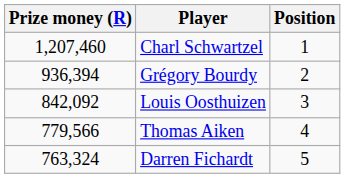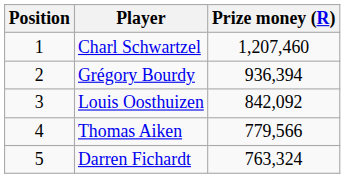 <table class=wikitable>
 <tr>
+<th>Position</th>
+<th>Player</th>
 <th>Prize money (<a href='#'>R</a>)</th>
-<th>Player</th>
-<th>Position</th>
 </tr>
 <tr>
+<td align=center>1</td>
+<td> <a href='#'>Charl Schwartzel</a></td>
 <td align=center>1,207,460</td>
-<td> <a href='#'>Charl Schwartzel</a></td>
-<td align=center>1</td>
 </tr>
 <tr>
+<td align=center>2</td>
+<td> <a href='#'>Grégory Bourdy</a></td>
 <td align=center>936,394</td>
-<td> <a href='#'>Grégory Bourdy</a></td>
-<td align=center>2</td>
 </tr>
 <tr>
+<td align=center>3</td>
+<td> <a href='#'>Louis Oosthuizen</a></td>
 <td align=center>842,092</td>
-<td> <a href='#'>Louis Oosthuizen</a></td>
-<td align=center>3</td>
 </tr>
 <tr>
+<td align=center>4</td>
+<td> <a href='#'>Thomas Aiken</a></td>
 <td align=center>779,566</td>
-<td> <a href='#'>Thomas Aiken</a></td>
-<td align=center>4</td>
 </tr>
 <tr>
+<td align=center>5</td>
+<td> <a href='#'>Darren Fichardt</a></td>
 <td align=center>763,324</td>
-<td> <a href='#'>Darren Fichardt</a></td>
-<td align=center>5</td>
 </tr>
 </table>
